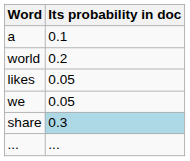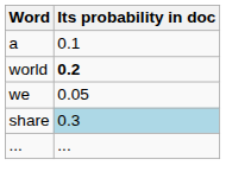 <table class="wikitable">
 <tr>
 <th>Word</th>
 <th>Its probability in doc</th>
 </tr>
 <tr>
 <td>a</td>
 <td>0.1</td>
 </tr>
 <tr>
 <td>world</td>
-<td>0.2</td>
-</tr>
-<tr>
-<td>likes</td>
-<td>0.05</td>
+<td><strong>0.2</strong></td>
 </tr>
 <tr>
 <td>we</td>
 <td>0.05</td>
 </tr>
 <tr>
 <td>share</td>
 <td style="background: lightblue;">0.3</td>
 </tr>
 <tr>
 <td>...</td>
 <td>...</td>
 </tr>
 </table>
